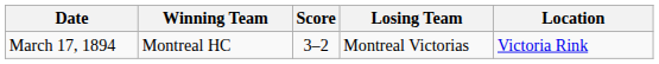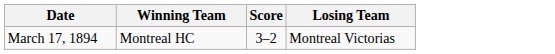 <table class="wikitable">
 <tr>
 <th width="120">Date</th>
 <th width="140">Winning Team</th>
 <th width="5">Score</th>
 <th width="140">Losing Team</th>
-<th width="145">Location</th>
 </tr>
 <tr>
 <td>March 17, 1894</td>
 <td>Montreal HC</td>
 <td align="center">3–2</td>
 <td>Montreal Victorias</td>
-<td><a href='#'>Victoria Rink</a></td>
 </tr>
 </table>
